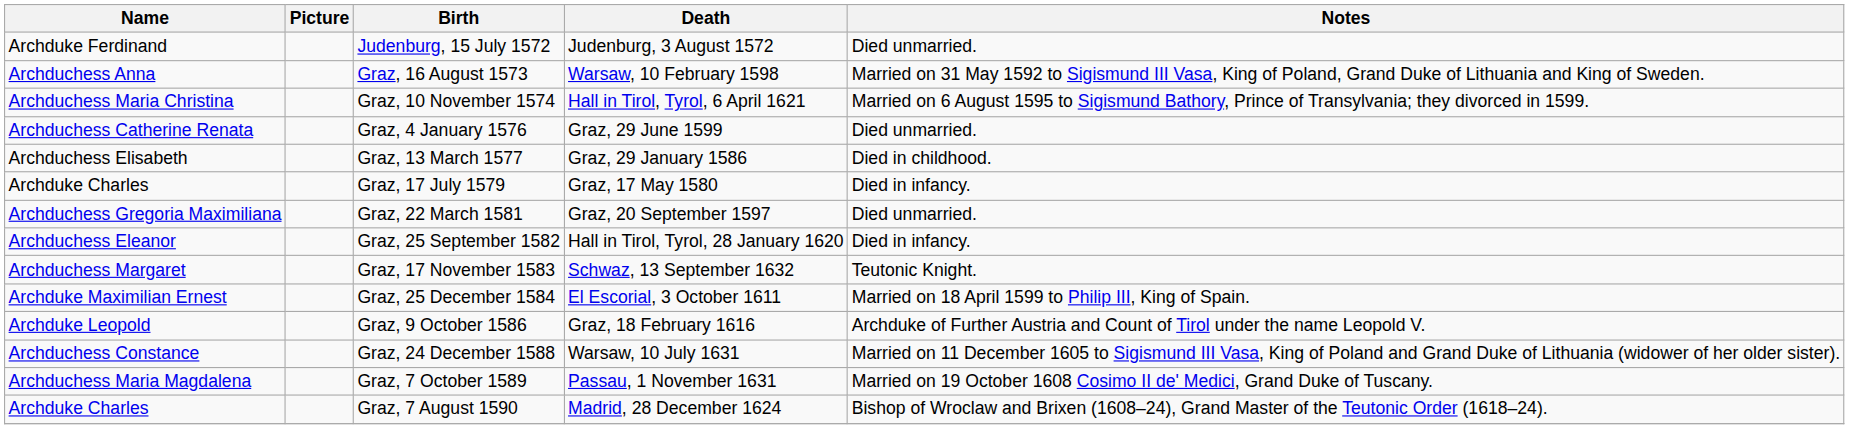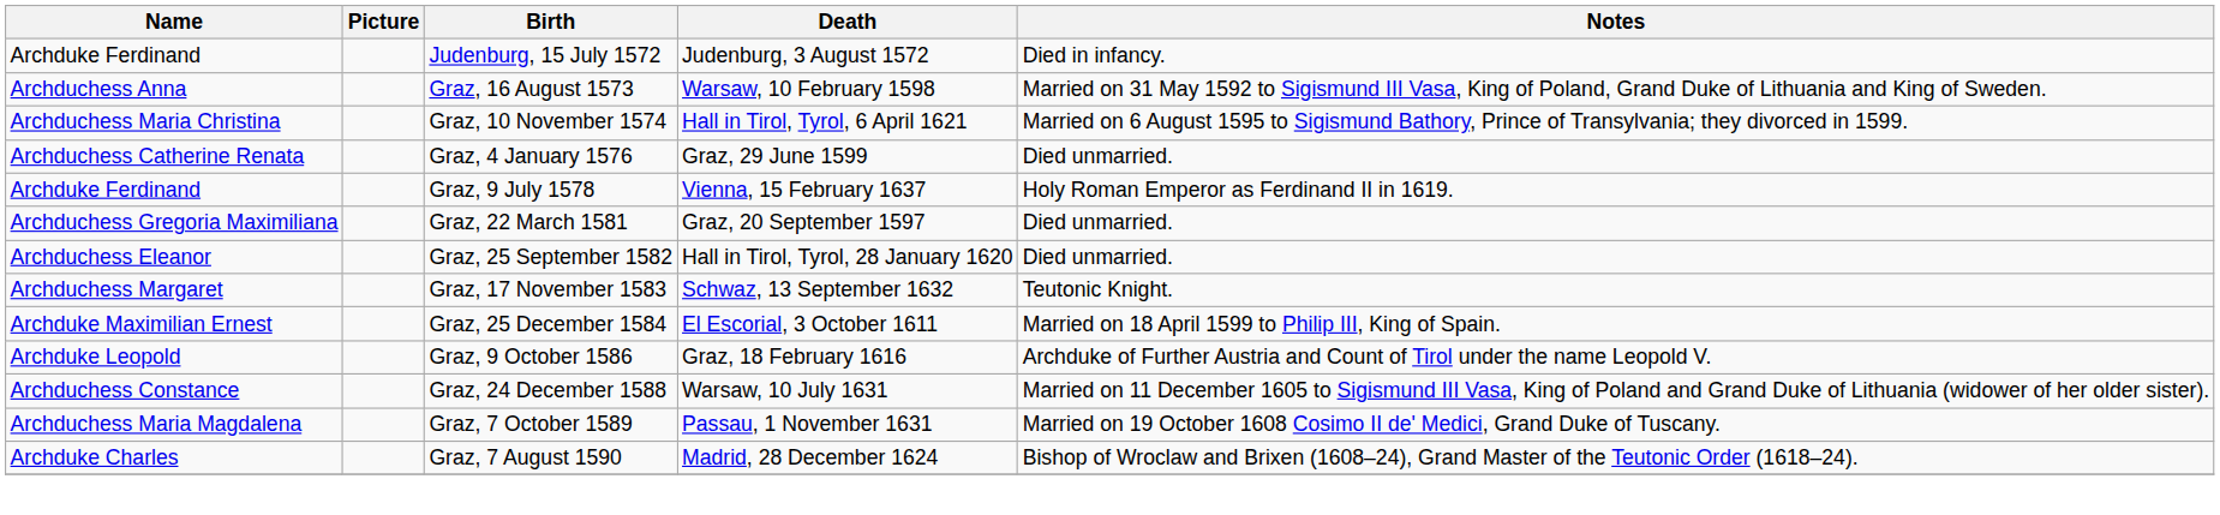 <table class="wikitable">
 <tr>
 <th>Name</th>
 <th>Picture</th>
 <th>Birth</th>
 <th>Death</th>
 <th>Notes</th>
 </tr>
 <tr>
 <td>Archduke Ferdinand</td>
 <td></td>
 <td><a href='#'>Judenburg</a>, 15 July 1572</td>
 <td>Judenburg, 3 August 1572</td>
-<td>Died unmarried.</td>
+<td>Died in infancy.</td>
 </tr>
 <tr>
 <td><a href='#'>Archduchess Anna</a></td>
 <td></td>
 <td><a href='#'>Graz</a>, 16 August 1573</td>
 <td><a href='#'>Warsaw</a>, 10 February 1598</td>
 <td>Married on 31 May 1592 to <a href='#'>Sigismund III Vasa</a>, King of Poland, Grand Duke of Lithuania and King of Sweden.</td>
 </tr>
 <tr>
 <td><a href='#'>Archduchess Maria Christina</a></td>
 <td></td>
 <td>Graz, 10 November 1574</td>
 <td><a href='#'>Hall in Tirol</a>, <a href='#'>Tyrol</a>, 6 April 1621</td>
 <td>Married on 6 August 1595 to <a href='#'>Sigismund Bathory</a>, Prince of Transylvania; they divorced in 1599.</td>
 </tr>
 <tr>
 <td><a href='#'>Archduchess Catherine Renata</a></td>
 <td></td>
 <td>Graz, 4 January 1576</td>
 <td>Graz, 29 June 1599</td>
 <td>Died unmarried.</td>
 </tr>
 <tr>
-<td>Archduchess Elisabeth</td>
+<td><a href='#'>Archduke Ferdinand</a></td>
 <td></td>
-<td>Graz, 13 March 1577</td>
-<td>Graz, 29 January 1586</td>
-<td>Died in childhood.</td>
-</tr>
-<tr>
-<td>Archduke Charles</td>
-<td></td>
-<td>Graz, 17 July 1579</td>
-<td>Graz, 17 May 1580</td>
-<td>Died in infancy.</td>
+<td>Graz, 9 July 1578</td>
+<td><a href='#'>Vienna</a>, 15 February 1637</td>
+<td>Holy Roman Emperor as Ferdinand II in 1619.</td>
 </tr>
 <tr>
 <td><a href='#'>Archduchess Gregoria Maximiliana</a></td>
 <td></td>
 <td>Graz, 22 March 1581</td>
 <td>Graz, 20 September 1597</td>
 <td>Died unmarried.</td>
 </tr>
 <tr>
 <td><a href='#'>Archduchess Eleanor</a></td>
 <td></td>
 <td>Graz, 25 September 1582</td>
 <td>Hall in Tirol, Tyrol, 28 January 1620</td>
-<td>Died in infancy.</td>
+<td>Died unmarried.</td>
 </tr>
 <tr>
 <td><a href='#'>Archduchess Margaret</a></td>
 <td></td>
 <td>Graz, 17 November 1583</td>
 <td><a href='#'>Schwaz</a>, 13 September 1632</td>
 <td>Teutonic Knight.</td>
 </tr>
 <tr>
 <td><a href='#'>Archduke Maximilian Ernest</a></td>
 <td></td>
 <td>Graz, 25 December 1584</td>
 <td><a href='#'>El Escorial</a>, 3 October 1611</td>
 <td>Married on 18 April 1599 to <a href='#'>Philip III</a>, King of Spain.</td>
 </tr>
 <tr>
 <td><a href='#'>Archduke Leopold</a></td>
 <td></td>
 <td>Graz, 9 October 1586</td>
 <td>Graz, 18 February 1616</td>
 <td>Archduke of Further Austria and Count of <a href='#'>Tirol</a> under the name Leopold V.</td>
 </tr>
 <tr>
 <td><a href='#'>Archduchess Constance</a></td>
 <td></td>
 <td>Graz, 24 December 1588</td>
 <td>Warsaw, 10 July 1631</td>
 <td>Married on 11 December 1605 to <a href='#'>Sigismund III Vasa</a>, King of Poland and Grand Duke of Lithuania (widower of her older sister).</td>
 </tr>
 <tr>
 <td><a href='#'>Archduchess Maria Magdalena</a></td>
 <td></td>
 <td>Graz, 7 October 1589</td>
 <td><a href='#'>Passau</a>, 1 November 1631</td>
 <td>Married on 19 October 1608 <a href='#'>Cosimo II de' Medici</a>, Grand Duke of Tuscany.</td>
 </tr>
 <tr>
 <td><a href='#'>Archduke Charles</a></td>
 <td></td>
 <td>Graz, 7 August 1590</td>
 <td><a href='#'>Madrid</a>, 28 December 1624</td>
 <td>Bishop of Wroclaw and Brixen (1608–24), Grand Master of the <a href='#'>Teutonic Order</a> (1618–24).</td>
 </tr>
 <tr>
 </tr>
 </table>
